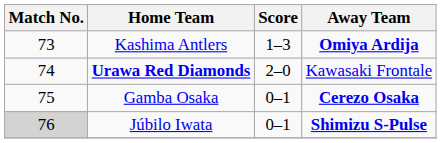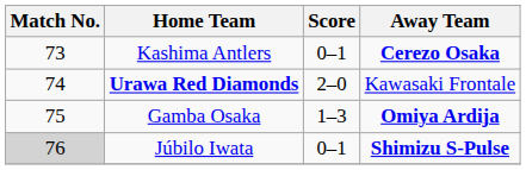 <table class="wikitable" style="text-align: center">
 <tr>
 <th>Match No.</th>
 <th>Home Team</th>
 <th>Score</th>
 <th>Away Team</th>
 </tr>
 <tr>
 <td>73</td>
 <td><a href='#'>Kashima Antlers</a></td>
-<td>1–3</td>
-<td><strong><a href='#'>Omiya Ardija</a></strong></td>
+<td>0–1</td>
+<td><strong><a href='#'>Cerezo Osaka</a></strong></td>
 </tr>
 <tr>
 <td>74</td>
 <td><strong><a href='#'>Urawa Red Diamonds</a></strong></td>
 <td>2–0</td>
 <td><a href='#'>Kawasaki Frontale</a></td>
 </tr>
 <tr>
 <td>75</td>
 <td><a href='#'>Gamba Osaka</a></td>
-<td>0–1</td>
-<td><strong><a href='#'>Cerezo Osaka</a></strong></td>
+<td>1–3</td>
+<td><strong><a href='#'>Omiya Ardija</a></strong></td>
 </tr>
 <tr>
 <td style="background: lightgrey;">76</td>
 <td><a href='#'>Júbilo Iwata</a></td>
 <td>0–1</td>
 <td><strong><a href='#'>Shimizu S-Pulse</a></strong></td>
 </tr>
 <tr>
 </tr>
 </table>
